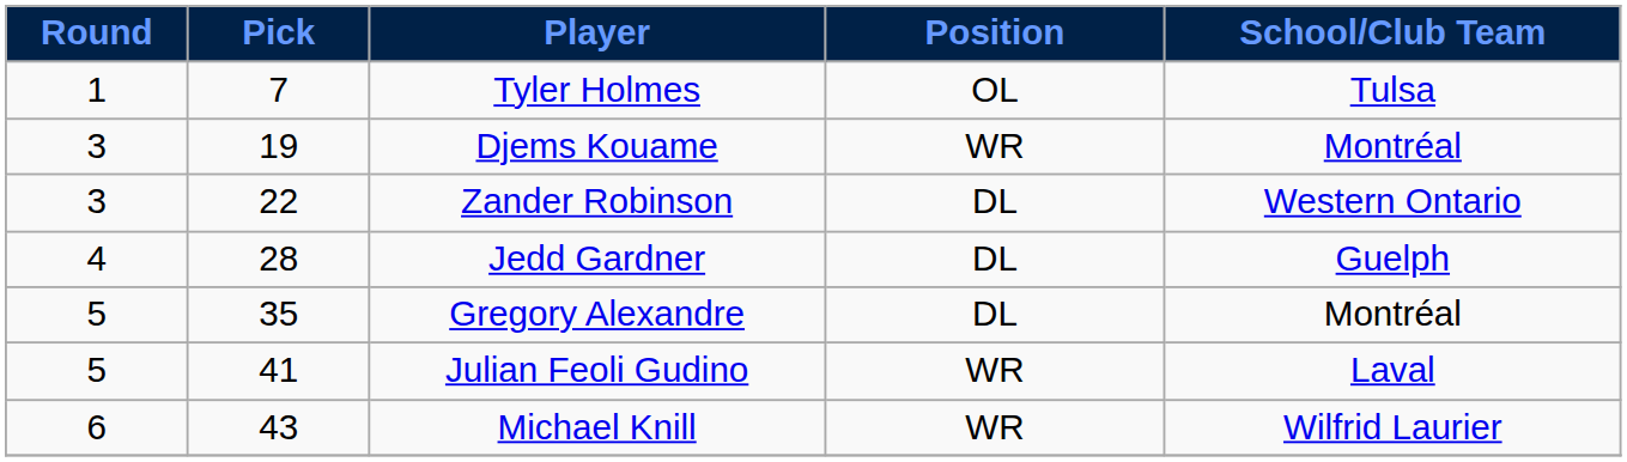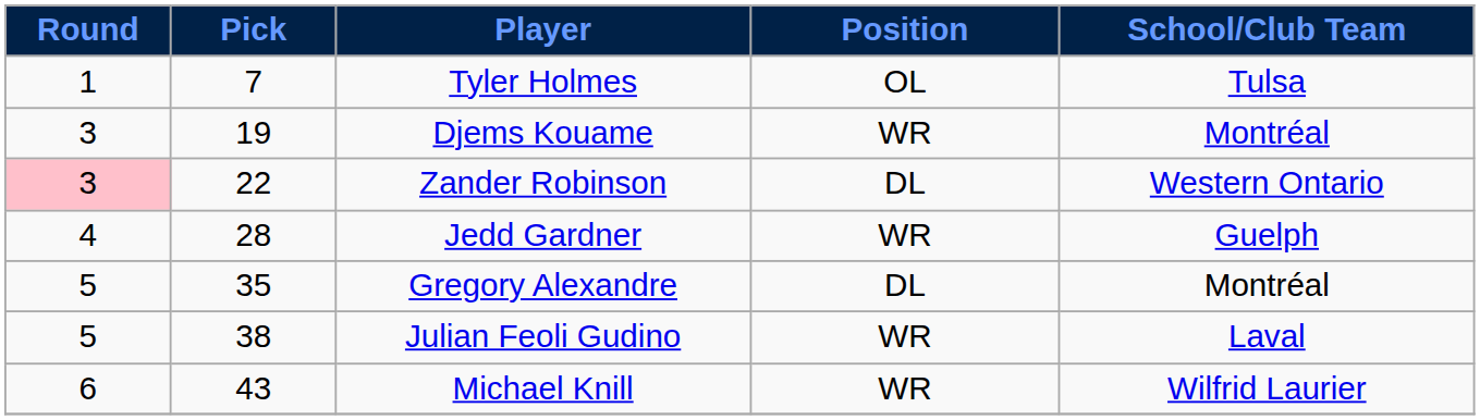 <table class="wikitable sortable">
 <tr>
 <th style="background:#002147;color:#6699FF;"  width="8%">Round</th>
 <th style="background:#002147;color:#6699FF;"  width="8%">Pick</th>
 <th style="background:#002147;color:#6699FF;"  width="20%">Player</th>
 <th style="background:#002147;color:#6699FF;"  width="15%">Position</th>
 <th style="background:#002147;color:#6699FF;"  width="20%">School/Club Team</th>
 </tr>
 <tr align="center">
 <td align=center>1</td>
 <td>7</td>
 <td><a href='#'>Tyler Holmes</a></td>
 <td>OL</td>
 <td><a href='#'>Tulsa</a></td>
 </tr>
 <tr align="center">
 <td align=center>3</td>
 <td>19</td>
 <td><a href='#'>Djems Kouame</a></td>
 <td>WR</td>
 <td><a href='#'>Montréal</a></td>
 </tr>
 <tr align="center">
-<td align=center>3</td>
+<td align=center style="background: pink;">3</td>
 <td>22</td>
 <td><a href='#'>Zander Robinson</a></td>
 <td>DL</td>
 <td><a href='#'>Western Ontario</a></td>
 </tr>
 <tr align="center">
 <td align=center>4</td>
 <td>28</td>
 <td><a href='#'>Jedd Gardner</a></td>
-<td>DL</td>
+<td>WR</td>
 <td><a href='#'>Guelph</a></td>
 </tr>
 <tr align="center">
 <td align=center>5</td>
 <td>35</td>
 <td><a href='#'>Gregory Alexandre</a></td>
 <td>DL</td>
 <td>Montréal</td>
 </tr>
 <tr align="center">
 <td align=center>5</td>
-<td>41</td>
+<td>38</td>
 <td><a href='#'>Julian Feoli Gudino</a></td>
 <td>WR</td>
 <td><a href='#'>Laval</a></td>
 </tr>
 <tr align="center">
 <td align=center>6</td>
 <td>43</td>
 <td><a href='#'>Michael Knill</a></td>
 <td>WR</td>
 <td><a href='#'>Wilfrid Laurier</a></td>
 </tr>
 <tr>
 </tr>
 </table>
